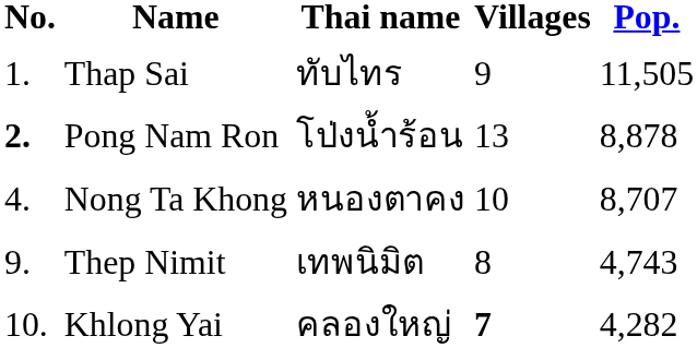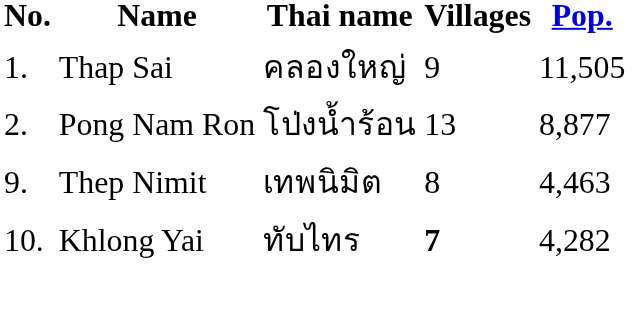 <table>
 <tr>
 <th>No.</th>
 <th>Name</th>
 <th>Thai name</th>
 <th>Villages</th>
 <th><a href='#'>Pop.</a></th>
 </tr>
 <tr>
 <td>1.</td>
 <td>Thap Sai</td>
-<td>ทับไทร</td>
+<td>คลองใหญ่</td>
 <td>9</td>
 <td>11,505</td>
 <td></td>
 </tr>
 <tr>
-<td><strong>2.</strong></td>
+<td>2.</td>
 <td>Pong Nam Ron</td>
 <td>โป่งน้ำร้อน</td>
 <td>13</td>
-<td>8,878</td>
-<td></td>
-</tr>
-<tr>
-<td>4.</td>
-<td>Nong Ta Khong</td>
-<td>หนองตาคง</td>
-<td>10</td>
-<td>8,707</td>
+<td>8,877</td>
 <td></td>
 </tr>
 <tr>
 <td>9.</td>
 <td>Thep Nimit</td>
 <td>เทพนิมิต</td>
 <td>8</td>
-<td>4,743</td>
+<td>4,463</td>
 <td></td>
 </tr>
 <tr>
 <td>10.</td>
 <td>Khlong Yai</td>
-<td>คลองใหญ่</td>
+<td>ทับไทร</td>
 <td><strong>7</strong></td>
 <td>4,282</td>
 <td></td>
 </tr>
 </table>
